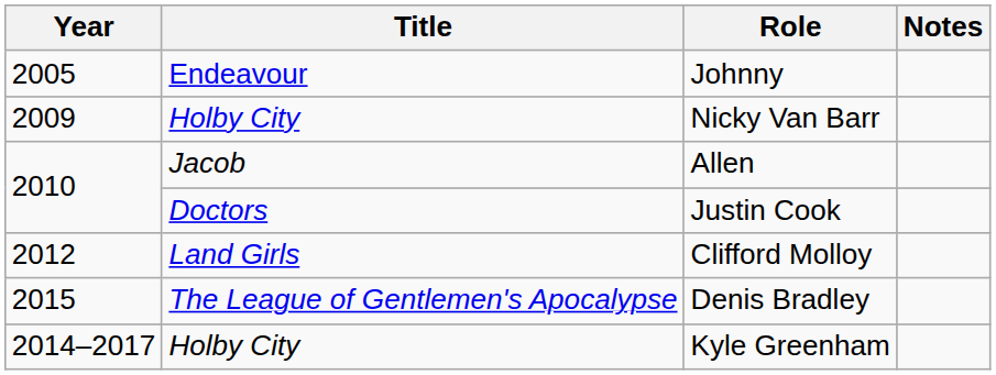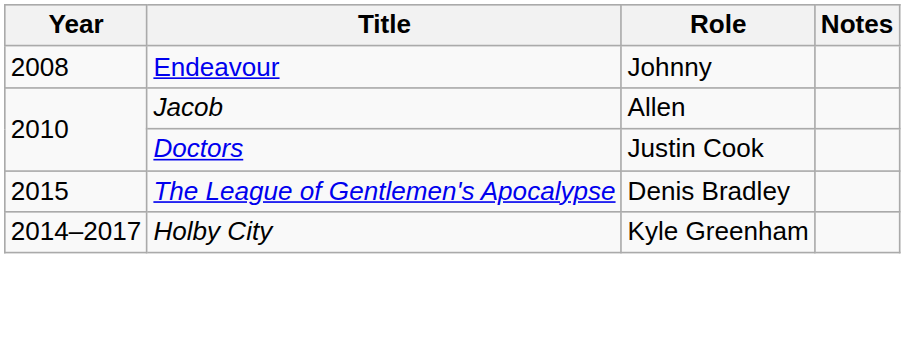 <table class="wikitable">
 <tr>
 <th>Year</th>
 <th>Title</th>
 <th>Role</th>
 <th>Notes</th>
 </tr>
 <tr>
-<td>2005</td>
+<td>2008</td>
 <td><a href='#'>Endeavour</a></td>
 <td>Johnny</td>
-<td></td>
-</tr>
-<tr>
-<td>2009</td>
-<td><em><a href='#'>Holby City</a></em></td>
-<td>Nicky Van Barr</td>
 <td></td>
 </tr>
 <tr>
 <td rowspan=2>2010</td>
 <td><em>Jacob</em></td>
 <td>Allen</td>
 <td></td>
 </tr>
 <tr>
 <td><em><a href='#'>Doctors</a></em></td>
 <td>Justin Cook</td>
-<td></td>
-</tr>
-<tr>
-<td>2012</td>
-<td><em><a href='#'>Land Girls</a></em></td>
-<td>Clifford Molloy</td>
 <td></td>
 </tr>
 <tr>
 <td>2015</td>
 <td><em><a href='#'>The League of Gentlemen's Apocalypse</a></em></td>
 <td>Denis Bradley</td>
 <td></td>
 </tr>
 <tr>
 <td>2014–2017</td>
 <td><em>Holby City</em></td>
 <td>Kyle Greenham</td>
 <td></td>
 </tr>
 </table>
